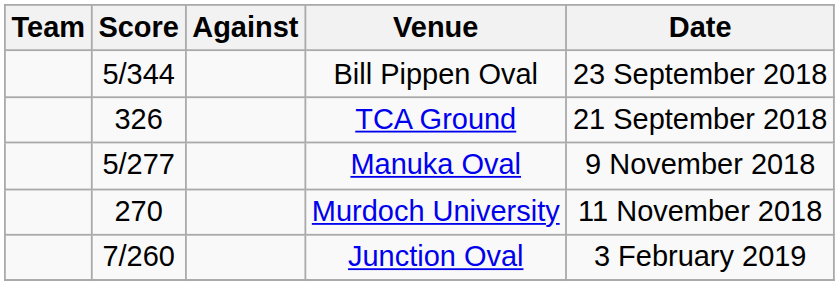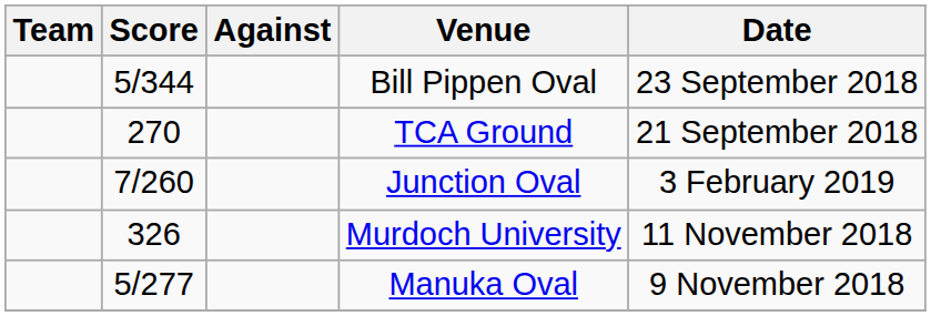 <table class="wikitable sortable" style="text-align:center">
 <tr>
 <th class="unsortable">Team</th>
 <th>Score</th>
 <th>Against</th>
 <th>Venue</th>
 <th>Date</th>
 </tr>
 <tr>
 <td style="text-align:left;"></td>
 <td>5/344</td>
 <td style="text-align:left;"></td>
 <td>Bill Pippen Oval</td>
 <td>23 September 2018</td>
 </tr>
 <tr>
 <td style="text-align:left;"></td>
-<td>326</td>
+<td>270</td>
 <td style="text-align:left;"></td>
 <td><a href='#'>TCA Ground</a></td>
 <td>21 September 2018</td>
+</tr>
+<tr>
+<td style="text-align:left;"></td>
+<td>7/260</td>
+<td style="text-align:left;"></td>
+<td><a href='#'>Junction Oval</a></td>
+<td>3 February 2019</td>
+</tr>
+<tr>
+<td style="text-align:left;"></td>
+<td>326</td>
+<td style="text-align:left;"></td>
+<td><a href='#'>Murdoch University</a></td>
+<td>11 November 2018</td>
 </tr>
 <tr>
 <td style="text-align:left;"></td>
 <td>5/277</td>
 <td style="text-align:left;"></td>
 <td><a href='#'>Manuka Oval</a></td>
 <td>9 November 2018</td>
 </tr>
 <tr>
-<td style="text-align:left;"></td>
-<td>270</td>
-<td style="text-align:left;"></td>
-<td><a href='#'>Murdoch University</a></td>
-<td>11 November 2018</td>
-</tr>
-<tr>
-<td style="text-align:left;"></td>
-<td>7/260</td>
-<td style="text-align:left;"></td>
-<td><a href='#'>Junction Oval</a></td>
-<td>3 February 2019</td>
-</tr>
-<tr>
 </tr>
 </table>
